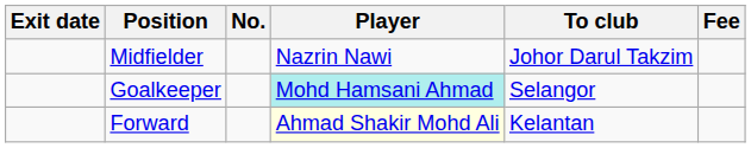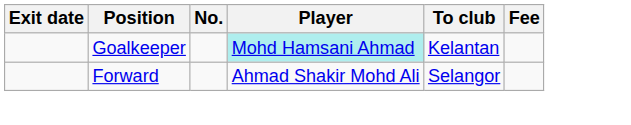 <table class="wikitable sortable">
 <tr>
 <th>Exit date</th>
 <th>Position</th>
 <th>No.</th>
 <th>Player</th>
 <th>To club</th>
 <th>Fee</th>
 </tr>
 <tr>
 <td></td>
-<td align="left"><a href='#'>Midfielder</a></td>
-<td align="center"></td>
-<td align="left"> <a href='#'>Nazrin Nawi</a></td>
-<td align="left"> <a href='#'>Johor Darul Takzim</a></td>
-<td align=right></td>
-</tr>
-<tr>
-<td></td>
 <td align="left"><a href='#'>Goalkeeper</a></td>
 <td align="left"></td>
 <td align="left" style="background: paleturquoise;"> <a href='#'>Mohd Hamsani Ahmad</a></td>
-<td align="left"> <a href='#'>Selangor</a></td>
+<td align="left"> <a href='#'>Kelantan</a></td>
 <td align=right></td>
 </tr>
 <tr>
 <td></td>
 <td align="left"><a href='#'>Forward</a></td>
 <td></td>
-<td align="left" style="background: lightyellow;"> <a href='#'>Ahmad Shakir Mohd Ali</a></td>
-<td align="left"> <a href='#'>Kelantan</a></td>
+<td align="left"> <a href='#'>Ahmad Shakir Mohd Ali</a></td>
+<td align="left"> <a href='#'>Selangor</a></td>
 <td align=right></td>
 </tr>
 </table>
